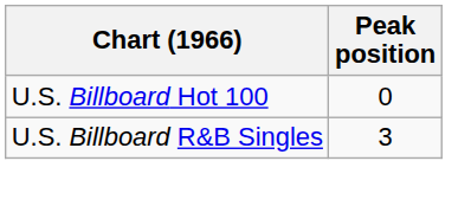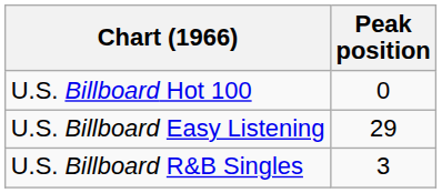 <table class="wikitable">
 <tr>
 <th>Chart (1966)</th>
 <th>Peak<br>position</th>
 </tr>
 <tr>
 <td>U.S. <a href='#'><em>Billboard</em> Hot 100</a></td>
 <td align="center">0</td>
 </tr>
 <tr>
+<td>U.S. <em>Billboard</em> <a href='#'>Easy Listening</a></td>
+<td align="center">29</td>
+</tr>
+<tr>
 <td>U.S. <em>Billboard</em> <a href='#'>R&B Singles</a></td>
 <td align="center">3</td>
 </tr>
 </table>
